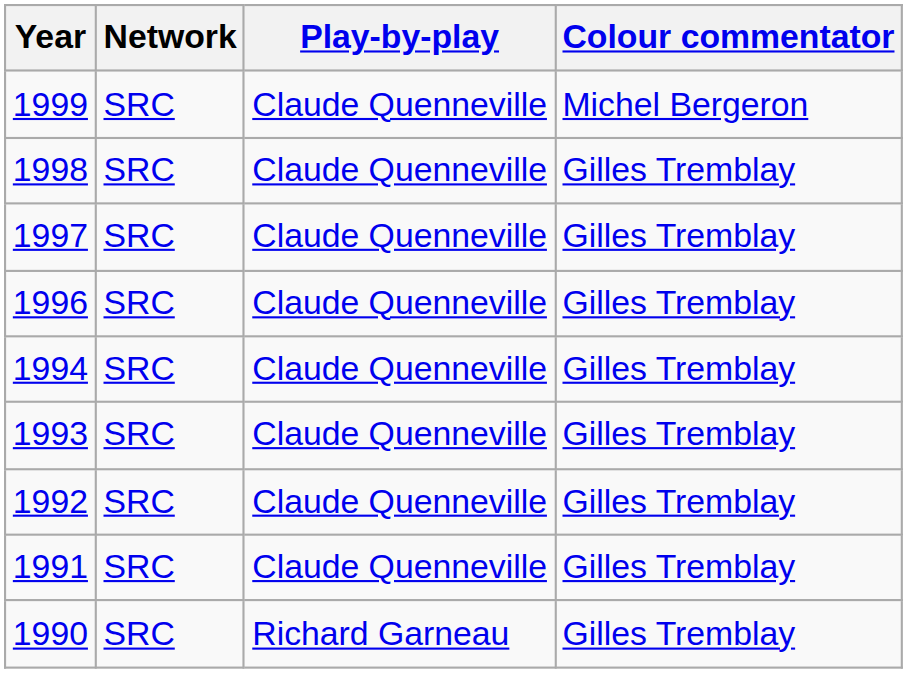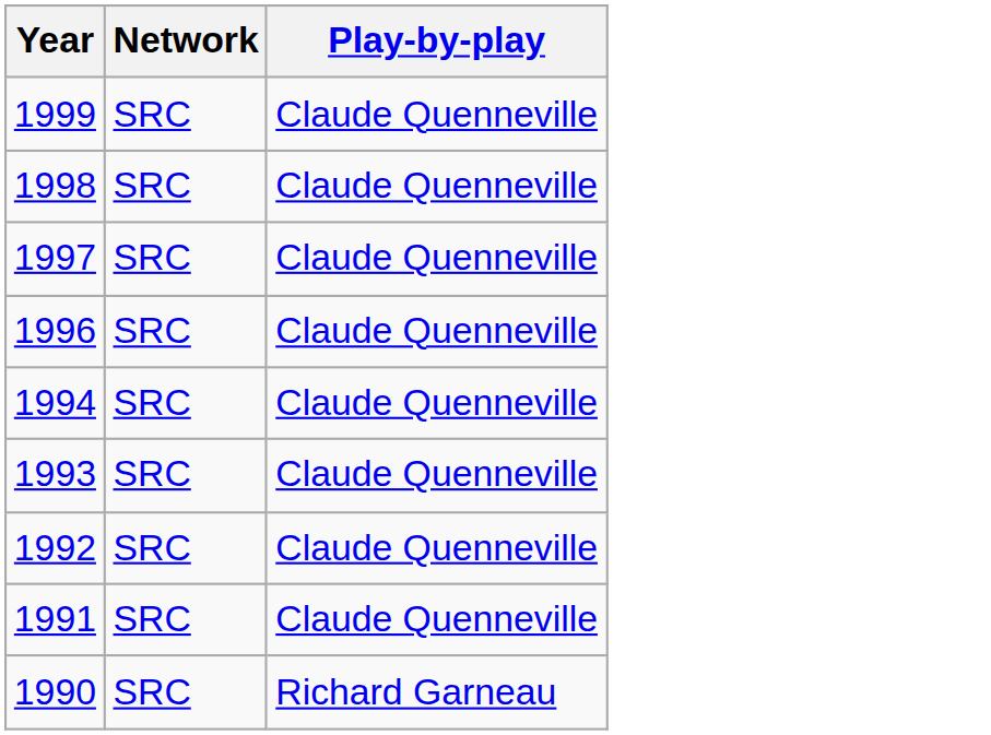 <table class="wikitable sortable" style="font-size:1.00em; line-height:1.5em;">
 <tr>
 <th>Year</th>
 <th>Network</th>
 <th><a href='#'>Play-by-play</a></th>
-<th><a href='#'>Colour commentator</a></th>
 </tr>
 <tr>
 <td><a href='#'>1999</a></td>
 <td><a href='#'>SRC</a></td>
 <td><a href='#'>Claude Quenneville</a></td>
-<td><a href='#'>Michel Bergeron</a></td>
 </tr>
 <tr>
 <td><a href='#'>1998</a></td>
 <td><a href='#'>SRC</a></td>
 <td><a href='#'>Claude Quenneville</a></td>
-<td><a href='#'>Gilles Tremblay</a></td>
 </tr>
 <tr>
 <td><a href='#'>1997</a></td>
 <td><a href='#'>SRC</a></td>
 <td><a href='#'>Claude Quenneville</a></td>
-<td><a href='#'>Gilles Tremblay</a></td>
 </tr>
 <tr>
 <td><a href='#'>1996</a></td>
 <td><a href='#'>SRC</a></td>
 <td><a href='#'>Claude Quenneville</a></td>
-<td><a href='#'>Gilles Tremblay</a></td>
 </tr>
 <tr>
 <td><a href='#'>1994</a></td>
 <td><a href='#'>SRC</a></td>
 <td><a href='#'>Claude Quenneville</a></td>
-<td><a href='#'>Gilles Tremblay</a></td>
 </tr>
 <tr>
 <td><a href='#'>1993</a></td>
 <td><a href='#'>SRC</a></td>
 <td><a href='#'>Claude Quenneville</a></td>
-<td><a href='#'>Gilles Tremblay</a></td>
 </tr>
 <tr>
 <td><a href='#'>1992</a></td>
 <td><a href='#'>SRC</a></td>
 <td><a href='#'>Claude Quenneville</a></td>
-<td><a href='#'>Gilles Tremblay</a></td>
 </tr>
 <tr>
 <td><a href='#'>1991</a></td>
 <td><a href='#'>SRC</a></td>
 <td><a href='#'>Claude Quenneville</a></td>
-<td><a href='#'>Gilles Tremblay</a></td>
 </tr>
 <tr>
 <td><a href='#'>1990</a></td>
 <td><a href='#'>SRC</a></td>
 <td><a href='#'>Richard Garneau</a></td>
-<td><a href='#'>Gilles Tremblay</a></td>
 </tr>
 </table>
